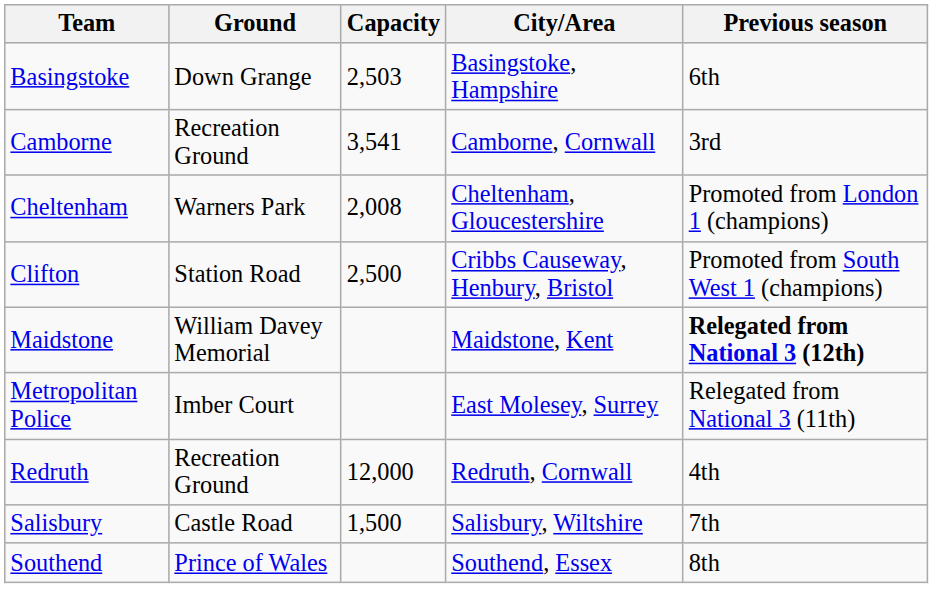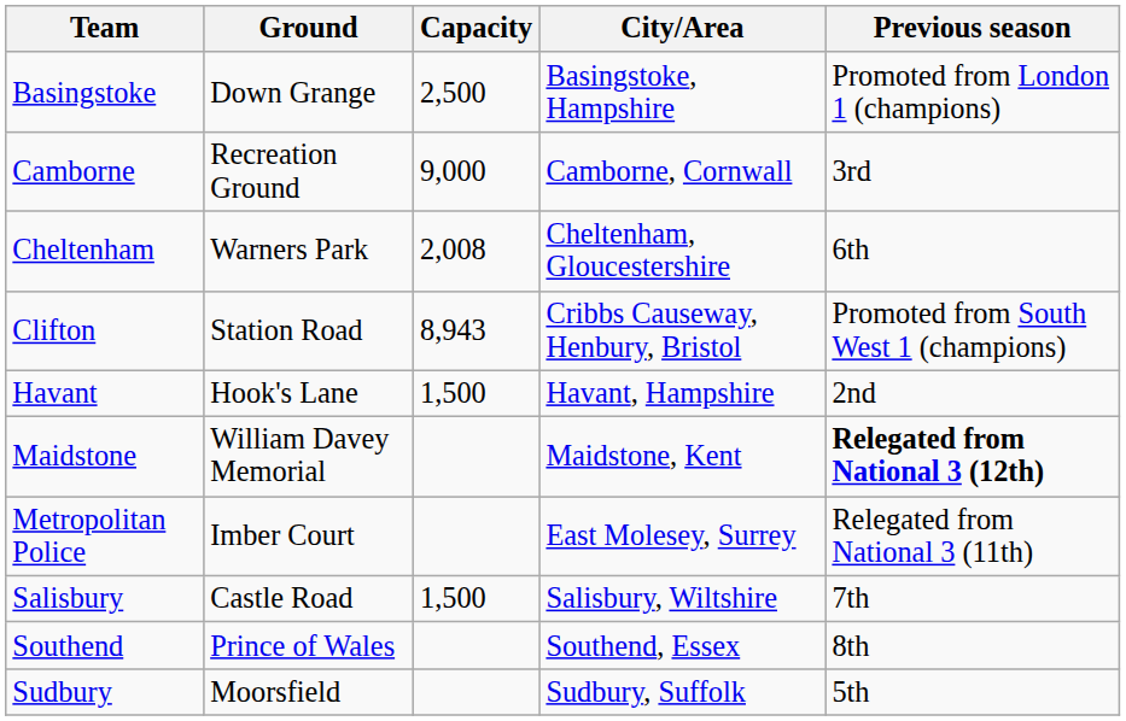 <table class="wikitable sortable">
 <tr>
 <th>Team</th>
 <th>Ground</th>
 <th>Capacity</th>
 <th>City/Area</th>
 <th>Previous season</th>
 </tr>
 <tr>
 <td><a href='#'>Basingstoke</a></td>
 <td>Down Grange</td>
-<td>2,503</td>
+<td>2,500</td>
 <td><a href='#'>Basingstoke</a>, <a href='#'>Hampshire</a></td>
-<td>6th</td>
+<td>Promoted from <a href='#'>London 1</a> (champions)</td>
 </tr>
 <tr>
 <td><a href='#'>Camborne</a></td>
 <td>Recreation Ground</td>
-<td>3,541</td>
+<td>9,000</td>
 <td><a href='#'>Camborne</a>, <a href='#'>Cornwall</a></td>
 <td>3rd</td>
 </tr>
 <tr>
 <td><a href='#'>Cheltenham</a></td>
 <td>Warners Park</td>
 <td>2,008</td>
 <td><a href='#'>Cheltenham</a>, <a href='#'>Gloucestershire</a></td>
-<td>Promoted from <a href='#'>London 1</a> (champions)</td>
+<td>6th</td>
 </tr>
 <tr>
 <td><a href='#'>Clifton</a></td>
 <td>Station Road</td>
-<td>2,500</td>
+<td>8,943</td>
 <td><a href='#'>Cribbs Causeway</a>, <a href='#'>Henbury</a>, <a href='#'>Bristol</a></td>
 <td>Promoted from <a href='#'>South West 1</a> (champions)</td>
+</tr>
+<tr>
+<td><a href='#'>Havant</a></td>
+<td>Hook's Lane</td>
+<td>1,500</td>
+<td><a href='#'>Havant</a>, <a href='#'>Hampshire</a></td>
+<td>2nd</td>
 </tr>
 <tr>
 <td><a href='#'>Maidstone</a></td>
 <td>William Davey Memorial</td>
 <td></td>
 <td><a href='#'>Maidstone</a>, <a href='#'>Kent</a></td>
 <td><strong>Relegated from <a href='#'>National 3</a> (12th)</strong></td>
 </tr>
 <tr>
 <td><a href='#'>Metropolitan Police</a></td>
 <td>Imber Court</td>
 <td></td>
 <td><a href='#'>East Molesey</a>, <a href='#'>Surrey</a></td>
 <td>Relegated from <a href='#'>National 3</a> (11th)</td>
 </tr>
 <tr>
-<td><a href='#'>Redruth</a></td>
-<td>Recreation Ground</td>
-<td>12,000</td>
-<td><a href='#'>Redruth</a>, <a href='#'>Cornwall</a></td>
-<td>4th</td>
-</tr>
-<tr>
 <td><a href='#'>Salisbury</a></td>
 <td>Castle Road</td>
 <td>1,500</td>
 <td><a href='#'>Salisbury</a>, <a href='#'>Wiltshire</a></td>
 <td>7th</td>
 </tr>
 <tr>
 <td><a href='#'>Southend</a></td>
 <td><a href='#'>Prince of Wales</a></td>
 <td></td>
 <td><a href='#'>Southend</a>, <a href='#'>Essex</a></td>
 <td>8th</td>
 </tr>
+<tr>
+<td><a href='#'>Sudbury</a></td>
+<td>Moorsfield</td>
+<td></td>
+<td><a href='#'>Sudbury</a>, <a href='#'>Suffolk</a></td>
+<td>5th</td>
+</tr>
 </table>
